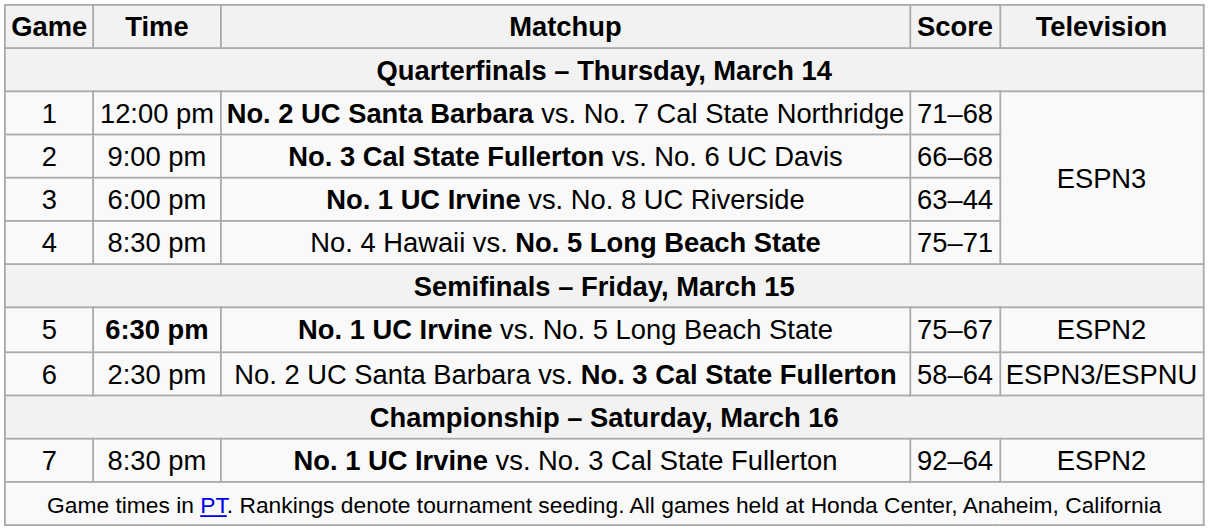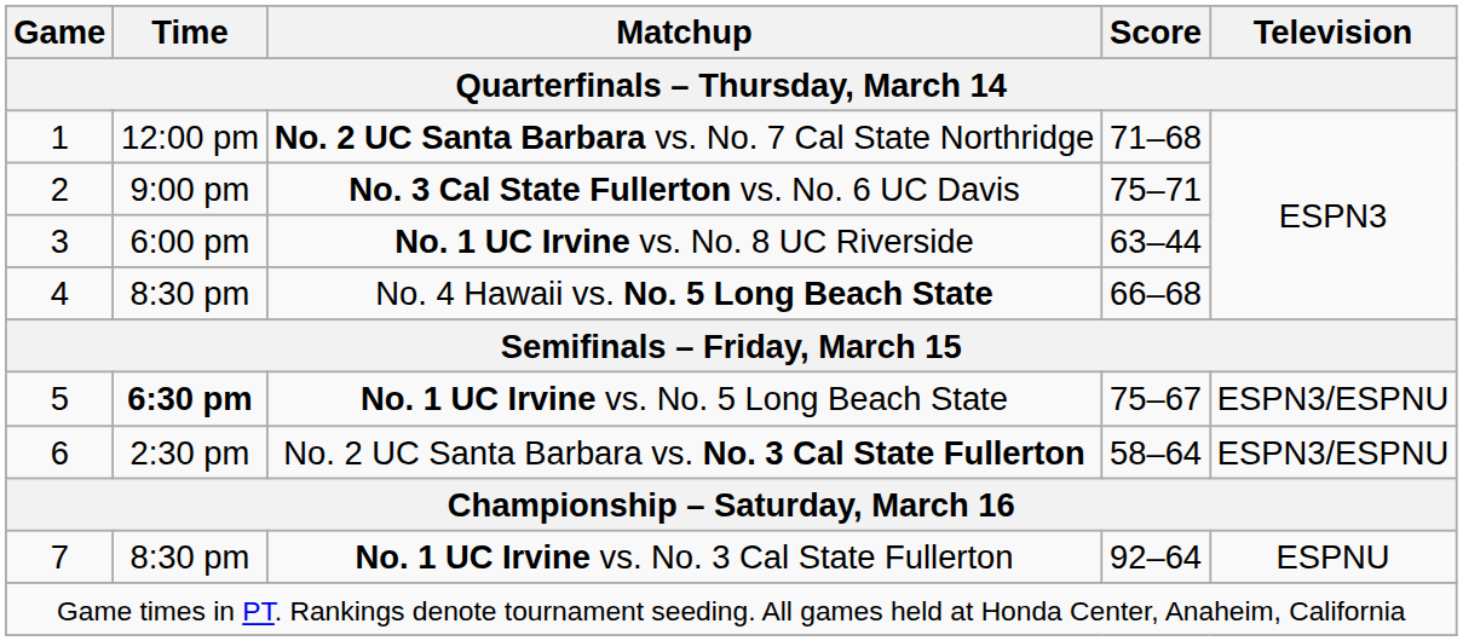 <table class="wikitable" style="font-size: 95%;text-align:center">
 <tr>
 <th>Game</th>
 <th>Time</th>
 <th>Matchup</th>
 <th>Score</th>
 <th>Television</th>
 </tr>
 <tr>
 <th colspan=5>Quarterfinals – Thursday, March 14</th>
 </tr>
 <tr>
 <td>1</td>
 <td>12:00 pm</td>
 <td><strong>No. 2 UC Santa Barbara</strong> vs. No. 7 Cal State Northridge</td>
 <td>71–68</td>
 <td rowspan=4>ESPN3</td>
 </tr>
 <tr>
 <td>2</td>
 <td>9:00 pm</td>
 <td><strong>No. 3 Cal State Fullerton</strong> vs. No. 6 UC Davis</td>
-<td>66–68</td>
+<td>75–71</td>
 </tr>
 <tr>
 <td>3</td>
 <td>6:00 pm</td>
 <td><strong>No. 1 UC Irvine</strong> vs. No. 8 UC Riverside</td>
 <td>63–44</td>
 </tr>
 <tr>
 <td>4</td>
 <td>8:30 pm</td>
 <td>No. 4 Hawaii vs. <strong>No. 5 Long Beach State</strong></td>
-<td>75–71</td>
+<td>66–68</td>
 </tr>
 <tr>
 <th colspan=5>Semifinals – Friday, March 15</th>
 </tr>
 <tr>
 <td>5</td>
 <td><strong>6:30 pm</strong></td>
 <td><strong>No. 1 UC Irvine</strong> vs. No. 5 Long Beach State</td>
 <td>75–67</td>
-<td>ESPN2</td>
+<td>ESPN3/ESPNU</td>
 </tr>
 <tr>
 <td>6</td>
 <td>2:30 pm</td>
 <td>No. 2 UC Santa Barbara vs. <strong>No. 3 Cal State Fullerton</strong></td>
 <td>58–64</td>
 <td>ESPN3/ESPNU</td>
 </tr>
 <tr>
 <th colspan=5>Championship – Saturday, March 16</th>
 </tr>
 <tr>
 <td>7</td>
 <td>8:30 pm</td>
 <td><strong>No. 1 UC Irvine</strong> vs. No. 3 Cal State Fullerton</td>
 <td>92–64</td>
-<td>ESPN2</td>
+<td>ESPNU</td>
 </tr>
 <tr>
 <td colspan=5><small>Game times in <a href='#'>PT</a>. Rankings denote tournament seeding. All games held at Honda Center, Anaheim, California</small></td>
 </tr>
 </table>
